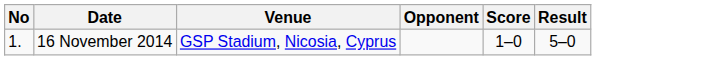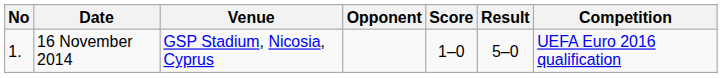 <table class="wikitable" style="font-size:85%;">
 <tr>
 <th>No</th>
 <th>Date</th>
 <th>Venue</th>
 <th>Opponent</th>
 <th>Score</th>
 <th>Result</th>
+<th>Competition</th>
 </tr>
 <tr>
 <td>1.</td>
 <td>16 November 2014</td>
 <td><a href='#'>GSP Stadium</a>, <a href='#'>Nicosia</a>, <a href='#'>Cyprus</a></td>
 <td></td>
 <td align=center>1–0</td>
 <td align=center>5–0</td>
+<td><a href='#'>UEFA Euro 2016 qualification</a></td>
 </tr>
 </table>
